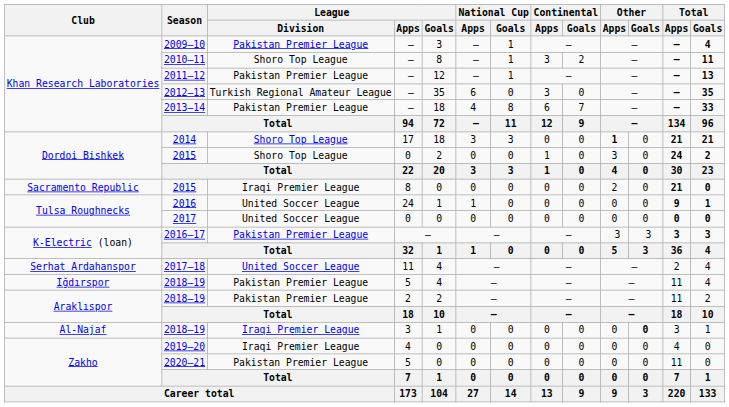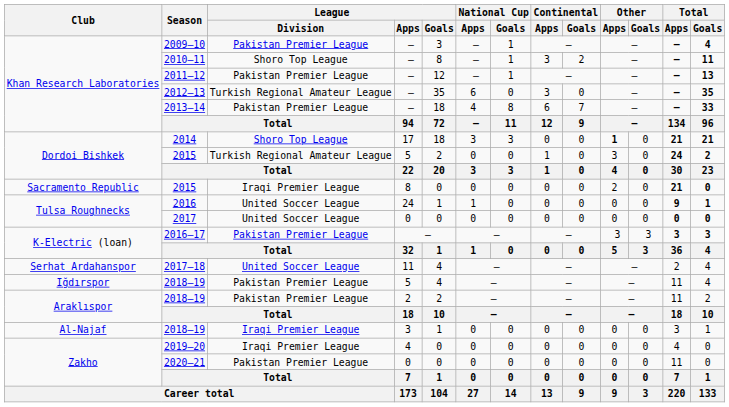 <table class="wikitable" style="text-align: center">
 <tr>
 <th rowspan="2">Club</th>
 <th rowspan="2">Season</th>
 <th colspan="3">League</th>
 <th colspan="2">National Cup</th>
 <th colspan="2">Continental</th>
 <th colspan="2">Other</th>
 <th colspan="2">Total</th>
 </tr>
 <tr>
 <th>Division</th>
 <th>Apps</th>
 <th>Goals</th>
 <th>Apps</th>
 <th>Goals</th>
 <th>Apps</th>
 <th>Goals</th>
 <th>Apps</th>
 <th>Goals</th>
 <th>Apps</th>
 <th>Goals</th>
 </tr>
 <tr>
 <td rowspan="6"><a href='#'>Khan Research Laboratories</a></td>
 <td><a href='#'>2009–10</a></td>
 <td><a href='#'>Pakistan Premier League</a></td>
 <td> —</td>
 <td>3</td>
 <td> —</td>
 <td>1</td>
 <td colspan="2"> —</td>
 <td colspan="2"> —</td>
 <td><strong>—</strong></td>
 <td><strong>4</strong></td>
 </tr>
 <tr>
 <td><a href='#'>2010–11</a></td>
 <td>Shoro Top League</td>
 <td> —</td>
 <td>8</td>
 <td> —</td>
 <td>1</td>
 <td>3</td>
 <td>2</td>
 <td colspan="2"> —</td>
 <td><strong>—</strong></td>
 <td><strong>11</strong></td>
 </tr>
 <tr>
 <td><a href='#'>2011–12</a></td>
 <td>Pakistan Premier League</td>
 <td> —</td>
 <td>12</td>
 <td> —</td>
 <td>1</td>
 <td colspan="2"> —</td>
 <td colspan="2"> —</td>
 <td><strong>—</strong></td>
 <td><strong>13</strong></td>
 </tr>
 <tr>
 <td><a href='#'>2012–13</a></td>
 <td>Turkish Regional Amateur League</td>
 <td> —</td>
 <td>35</td>
 <td>6</td>
 <td>0</td>
 <td>3</td>
 <td>0</td>
 <td colspan="2"> —</td>
 <td><strong>—</strong></td>
 <td><strong>35</strong></td>
 </tr>
 <tr>
 <td><a href='#'>2013–14</a></td>
 <td>Pakistan Premier League</td>
 <td> —</td>
 <td>18</td>
 <td>4</td>
 <td>8</td>
 <td>6</td>
 <td>7</td>
 <td colspan="2"> —</td>
 <td><strong>—</strong></td>
 <td><strong>33</strong></td>
 </tr>
 <tr>
 <th colspan="2">Total</th>
 <th>94</th>
 <th>72</th>
 <th> —</th>
 <th>11</th>
 <th>12</th>
 <th>9</th>
 <th colspan="2"> —</th>
 <th>134</th>
 <th>96</th>
 </tr>
 <tr>
 <td rowspan="3"><a href='#'>Dordoi Bishkek</a></td>
 <td><a href='#'>2014</a></td>
 <td><a href='#'>Shoro Top League</a></td>
 <td>17</td>
 <td>18</td>
 <td>3</td>
 <td>3</td>
 <td>0</td>
 <td>0</td>
 <td><strong>1</strong></td>
 <td>0</td>
 <td><strong>21</strong></td>
 <td><strong>21</strong></td>
 </tr>
 <tr>
 <td><a href='#'>2015</a></td>
-<td>Shoro Top League</td>
-<td>0</td>
+<td>Turkish Regional Amateur League</td>
+<td>5</td>
 <td>2</td>
 <td>0</td>
 <td>0</td>
 <td>1</td>
 <td>0</td>
 <td>3</td>
 <td>0</td>
 <td><strong>24</strong></td>
 <td><strong>2</strong></td>
 </tr>
 <tr>
 <th colspan="2">Total</th>
 <th>22</th>
 <th>20</th>
 <th>3</th>
 <th>3</th>
 <th>1</th>
 <th>0</th>
 <th>4</th>
 <th>0</th>
 <th>30</th>
 <th>23</th>
 </tr>
 <tr>
 <td><a href='#'>Sacramento Republic</a></td>
 <td rowspan="1"><a href='#'>2015</a></td>
 <td>Iraqi Premier League</td>
 <td>8</td>
 <td>0</td>
 <td>0</td>
 <td>0</td>
 <td>0</td>
 <td>0</td>
 <td>2</td>
 <td>0</td>
 <td><strong>21</strong></td>
 <td><strong>0</strong></td>
 </tr>
 <tr>
 <td rowspan="2"><a href='#'>Tulsa Roughnecks</a></td>
 <td><a href='#'>2016</a></td>
 <td>United Soccer League</td>
 <td>24</td>
 <td>1</td>
 <td>1</td>
 <td>0</td>
 <td>0</td>
 <td>0</td>
 <td>0</td>
 <td>0</td>
 <td><strong>9</strong></td>
 <td><strong>1</strong></td>
 </tr>
 <tr>
 <td><a href='#'>2017</a></td>
 <td>United Soccer League</td>
 <td>0</td>
 <td>0</td>
 <td>0</td>
 <td>0</td>
 <td>0</td>
 <td>0</td>
 <td>0</td>
 <td>0</td>
 <td><strong>0</strong></td>
 <td><strong>0</strong></td>
 </tr>
 <tr>
 <td rowspan="2"><a href='#'>K-Electric</a> (loan)</td>
 <td rowspan="1"><a href='#'>2016–17</a></td>
 <td><a href='#'>Pakistan Premier League</a></td>
 <td colspan="2"> —</td>
 <td colspan="2"> —</td>
 <td colspan="2"> —</td>
 <td> 3</td>
 <td> 3</td>
 <td><strong>3</strong></td>
 <td><strong>3</strong></td>
 </tr>
 <tr>
 <th colspan="2">Total</th>
 <th>32</th>
 <th>1</th>
 <th>1</th>
 <th>0</th>
 <th>0</th>
 <th>0</th>
 <th>5</th>
 <th>3</th>
 <th>36</th>
 <th>4</th>
 </tr>
 <tr>
 <td><a href='#'>Serhat Ardahanspor</a></td>
 <td><a href='#'>2017–18</a></td>
 <td><a href='#'>United Soccer League</a></td>
 <td>11</td>
 <td>4</td>
 <td colspan="2"> —</td>
 <td colspan="2"> —</td>
 <td colspan="2"> —</td>
 <td>2</td>
 <td>4</td>
 </tr>
 <tr>
 <td><a href='#'>Iğdırspor</a></td>
 <td><a href='#'>2018–19</a></td>
 <td>Pakistan Premier League</td>
 <td>5</td>
 <td>4</td>
 <td colspan="2">—</td>
 <td colspan="2"> —</td>
 <td colspan="2">—</td>
 <td>11</td>
 <td>4</td>
 </tr>
 <tr>
 <td rowspan="2"><a href='#'>Araklıspor</a></td>
 <td><a href='#'>2018–19</a></td>
 <td>Pakistan Premier League</td>
 <td>2</td>
 <td>2</td>
 <td colspan="2">—</td>
 <td colspan="2"> —</td>
 <td colspan="2">—</td>
 <td>11</td>
 <td>2</td>
 </tr>
 <tr>
 <th colspan="2">Total</th>
 <th>18</th>
 <th>10</th>
 <th colspan="2">—</th>
 <th colspan="2"> —</th>
 <th colspan="2">—</th>
 <th>18</th>
 <th>10</th>
 </tr>
 <tr>
 <td><a href='#'>Al-Najaf</a></td>
 <td><a href='#'>2018–19</a></td>
 <td><a href='#'>Iraqi Premier League</a></td>
 <td>3</td>
 <td>1</td>
 <td>0</td>
 <td>0</td>
 <td>0</td>
 <td>0</td>
 <td>0</td>
-<td><strong>0</strong></td>
+<td>0</td>
 <td>3</td>
 <td>1</td>
 </tr>
 <tr>
 <td rowspan="3"><a href='#'>Zakho</a></td>
 <td><a href='#'>2019–20</a></td>
 <td>Iraqi Premier League</td>
 <td>4</td>
 <td>0</td>
 <td>0</td>
 <td>0</td>
 <td>0</td>
 <td>0</td>
 <td>0</td>
 <td>0</td>
 <td>4</td>
 <td>0</td>
 </tr>
 <tr>
 <td><a href='#'>2020–21</a></td>
 <td>Pakistan Premier League</td>
-<td>5</td>
+<td>0</td>
 <td>0</td>
 <td>0</td>
 <td>0</td>
 <td>0</td>
 <td>0</td>
 <td>0</td>
 <td>0</td>
 <td>11</td>
 <td>0</td>
 </tr>
 <tr>
 <th colspan="2">Total</th>
 <th>7</th>
 <th>1</th>
 <th>0</th>
 <th>0</th>
 <th>0</th>
 <th>0</th>
 <th>0</th>
 <th>0</th>
 <th>7</th>
 <th>1</th>
 </tr>
 <tr>
 <th colspan="3">Career total</th>
 <th>173</th>
 <th>104</th>
 <th>27</th>
 <th>14</th>
 <th>13</th>
 <th>9</th>
 <th>9</th>
 <th>3</th>
 <th>220</th>
 <th>133</th>
 </tr>
 </table>
